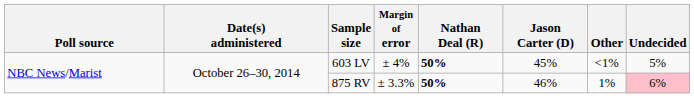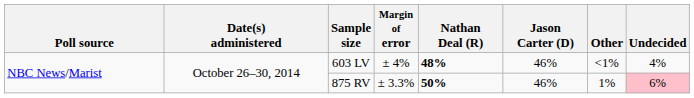 <table class="wikitable">
 <tr valign= bottom>
 <th style="width:195px;">Poll source</th>
 <th style="width:200px;">Date(s)<br>administered</th>
 <th class=small>Sample<br>size</th>
 <th><small>Margin of</small><br>error</th>
 <th style="width:100px;">Nathan<br>Deal (R)</th>
 <th style="width:100px;">Jason<br>Carter (D)</th>
 <th>Other</th>
 <th>Undecided</th>
 </tr>
 <tr>
 <td rowspan=2><a href='#'>NBC News</a>/<a href='#'>Marist</a></td>
 <td align=center rowspan=2>October 26–30, 2014</td>
 <td align=center>603 LV</td>
 <td align=center>± 4%</td>
-<td><strong>50%</strong></td>
-<td align=center>45%</td>
+<td><strong>48%</strong></td>
+<td align=center>46%</td>
 <td align=center><1%</td>
-<td align=center>5%</td>
+<td align=center>4%</td>
 </tr>
 <tr>
 <td align=center>875 RV</td>
 <td align=center>± 3.3%</td>
 <td><strong>50%</strong></td>
 <td align=center>46%</td>
 <td align=center>1%</td>
 <td align=center style="background: pink;">6%</td>
 </tr>
 </table>
